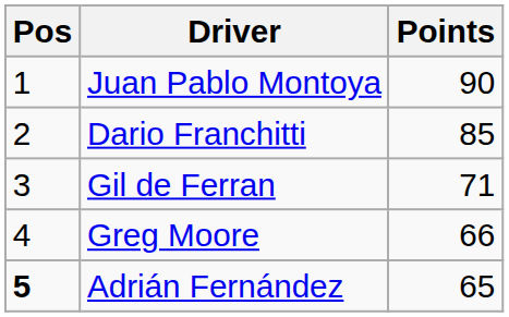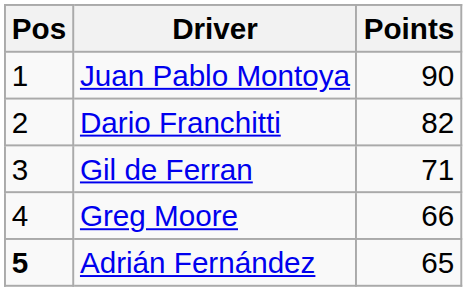 <table class="wikitable" style="font-size: 95%;">
 <tr>
 <th>Pos</th>
 <th>Driver</th>
 <th>Points</th>
 </tr>
 <tr>
 <td>1</td>
 <td> <a href='#'>Juan Pablo Montoya</a></td>
 <td align="right">90</td>
 </tr>
 <tr>
 <td>2</td>
 <td> <a href='#'>Dario Franchitti</a></td>
-<td align="right">85</td>
+<td align="right">82</td>
 </tr>
 <tr>
 <td>3</td>
 <td> <a href='#'>Gil de Ferran</a></td>
 <td align="right">71</td>
 </tr>
 <tr>
 <td>4</td>
 <td> <a href='#'>Greg Moore</a></td>
 <td align="right">66</td>
 </tr>
 <tr>
 <td><strong>5</strong></td>
 <td> <a href='#'>Adrián Fernández</a></td>
 <td align="right">65</td>
 </tr>
 </table>
